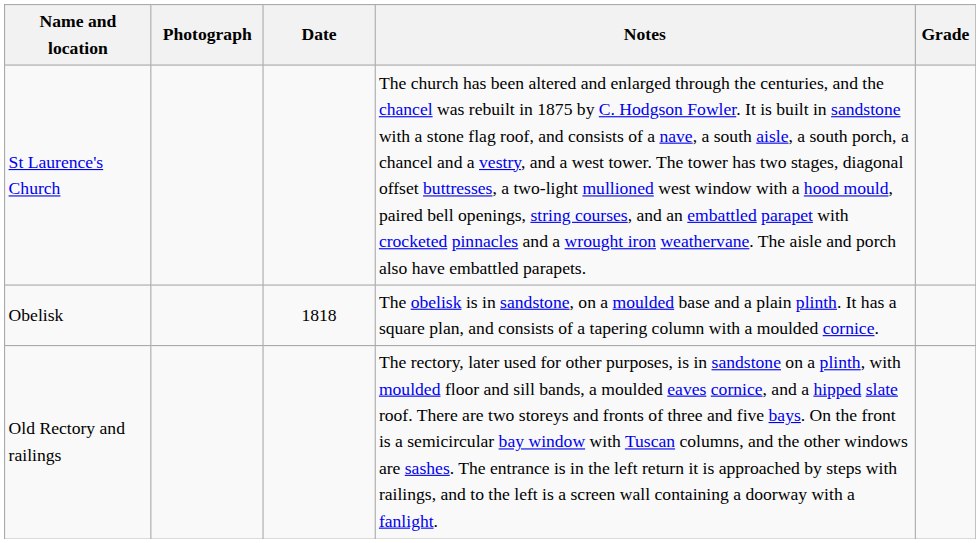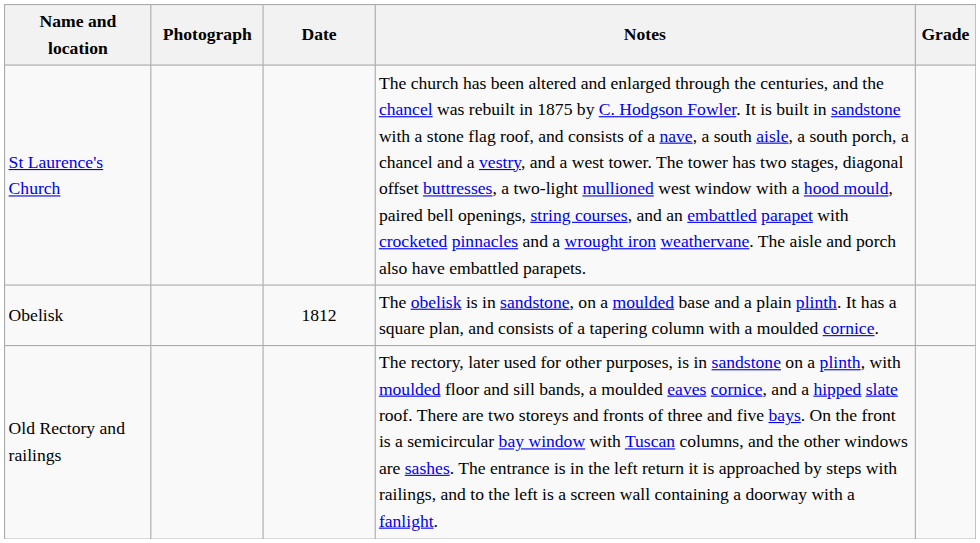 <table class="wikitable sortable plainrowheaders" style="width:100%; border:0px; text-align:left; line-height:150%">
 <tr>
 <th scope="col" style="width:150px">Name and location</th>
 <th scope="col" style="width:100px" class="unsortable">Photograph</th>
 <th scope="col" style="width:120px">Date</th>
 <th scope="col" style="width:650px" class="unsortable">Notes</th>
 <th scope="col" style="width:50px">Grade</th>
 </tr>
 <tr>
 <td><a href='#'>St Laurence's Church</a><br><small></small></td>
 <td></td>
 <td align="center"></td>
 <td>The church has been altered and enlarged through the centuries, and the <a href='#'>chancel</a> was rebuilt in 1875 by <a href='#'>C. Hodgson Fowler</a>. It is built in <a href='#'>sandstone</a> with a stone flag roof, and consists of a <a href='#'>nave</a>, a south <a href='#'>aisle</a>, a south porch, a chancel and a <a href='#'>vestry</a>, and a west tower. The tower has two stages, diagonal offset <a href='#'>buttresses</a>, a two-light <a href='#'>mullioned</a> west window with a <a href='#'>hood mould</a>, paired bell openings, <a href='#'>string courses</a>, and an <a href='#'>embattled</a> <a href='#'>parapet</a> with <a href='#'>crocketed</a> <a href='#'>pinnacles</a> and a <a href='#'>wrought iron</a> <a href='#'>weathervane</a>. The aisle and porch also have  embattled parapets.</td>
 <td align="center" ></td>
 </tr>
 <tr>
 <td>Obelisk<br><small></small></td>
 <td></td>
-<td align="center">1818</td>
+<td align="center">1812</td>
 <td>The <a href='#'>obelisk</a> is in <a href='#'>sandstone</a>, on a <a href='#'>moulded</a> base and a plain <a href='#'>plinth</a>. It has a square plan, and consists of a  tapering column with a moulded <a href='#'>cornice</a>.</td>
 <td align="center" ></td>
 </tr>
 <tr>
 <td>Old Rectory and railings<br><small></small></td>
 <td></td>
 <td align="center"></td>
 <td>The rectory, later used for other purposes, is in <a href='#'>sandstone</a> on a <a href='#'>plinth</a>, with <a href='#'>moulded</a> floor and sill bands, a moulded <a href='#'>eaves</a> <a href='#'>cornice</a>, and a <a href='#'>hipped</a> <a href='#'>slate</a> roof. There are two storeys and fronts of three and five <a href='#'>bays</a>. On the front is a semicircular <a href='#'>bay window</a> with <a href='#'>Tuscan</a> columns, and the other windows are <a href='#'>sashes</a>. The entrance is in the left return it is approached by steps with railings, and to the left is a screen wall containing a doorway with a <a href='#'>fanlight</a>.</td>
 <td align="center" ></td>
 </tr>
 <tr>
 </tr>
 </table>
